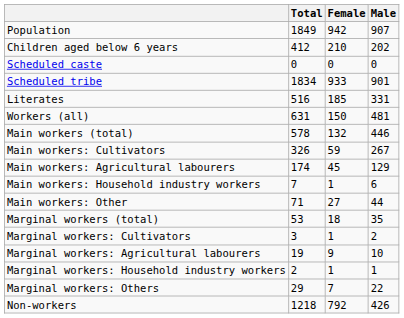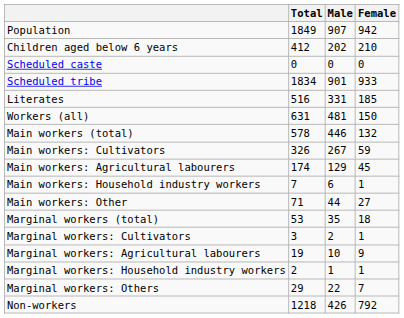 <table class="wikitable sortable">
 <tr>
 <th></th>
 <th>Total</th>
+<th>Male</th>
 <th>Female</th>
-<th>Male</th>
 </tr>
 <tr>
 <td>Population</td>
 <td>1849</td>
+<td>907</td>
 <td>942</td>
-<td>907</td>
 </tr>
 <tr>
 <td>Children aged below 6 years</td>
 <td>412</td>
+<td>202</td>
 <td>210</td>
-<td>202</td>
 </tr>
 <tr>
 <td><a href='#'>Scheduled caste</a></td>
 <td>0</td>
 <td>0</td>
 <td>0</td>
 </tr>
 <tr>
 <td><a href='#'>Scheduled tribe</a></td>
 <td>1834</td>
+<td>901</td>
 <td>933</td>
-<td>901</td>
 </tr>
 <tr>
 <td>Literates</td>
 <td>516</td>
+<td>331</td>
 <td>185</td>
-<td>331</td>
 </tr>
 <tr>
 <td>Workers (all)</td>
 <td>631</td>
+<td>481</td>
 <td>150</td>
-<td>481</td>
 </tr>
 <tr>
 <td>Main workers (total)</td>
 <td>578</td>
+<td>446</td>
 <td>132</td>
-<td>446</td>
 </tr>
 <tr>
 <td>Main workers: Cultivators</td>
 <td>326</td>
+<td>267</td>
 <td>59</td>
-<td>267</td>
 </tr>
 <tr>
 <td>Main workers: Agricultural labourers</td>
 <td>174</td>
+<td>129</td>
 <td>45</td>
-<td>129</td>
 </tr>
 <tr>
 <td>Main workers: Household industry workers</td>
 <td>7</td>
+<td>6</td>
 <td>1</td>
-<td>6</td>
 </tr>
 <tr>
 <td>Main workers: Other</td>
 <td>71</td>
+<td>44</td>
 <td>27</td>
-<td>44</td>
 </tr>
 <tr>
 <td>Marginal workers (total)</td>
 <td>53</td>
+<td>35</td>
 <td>18</td>
-<td>35</td>
 </tr>
 <tr>
 <td>Marginal workers: Cultivators</td>
 <td>3</td>
+<td>2</td>
 <td>1</td>
-<td>2</td>
 </tr>
 <tr>
 <td>Marginal workers: Agricultural labourers</td>
 <td>19</td>
+<td>10</td>
 <td>9</td>
-<td>10</td>
 </tr>
 <tr>
 <td>Marginal workers: Household industry workers</td>
 <td>2</td>
 <td>1</td>
 <td>1</td>
 </tr>
 <tr>
 <td>Marginal workers: Others</td>
 <td>29</td>
+<td>22</td>
 <td>7</td>
-<td>22</td>
 </tr>
 <tr>
 <td>Non-workers</td>
 <td>1218</td>
+<td>426</td>
 <td>792</td>
-<td>426</td>
 </tr>
 </table>
